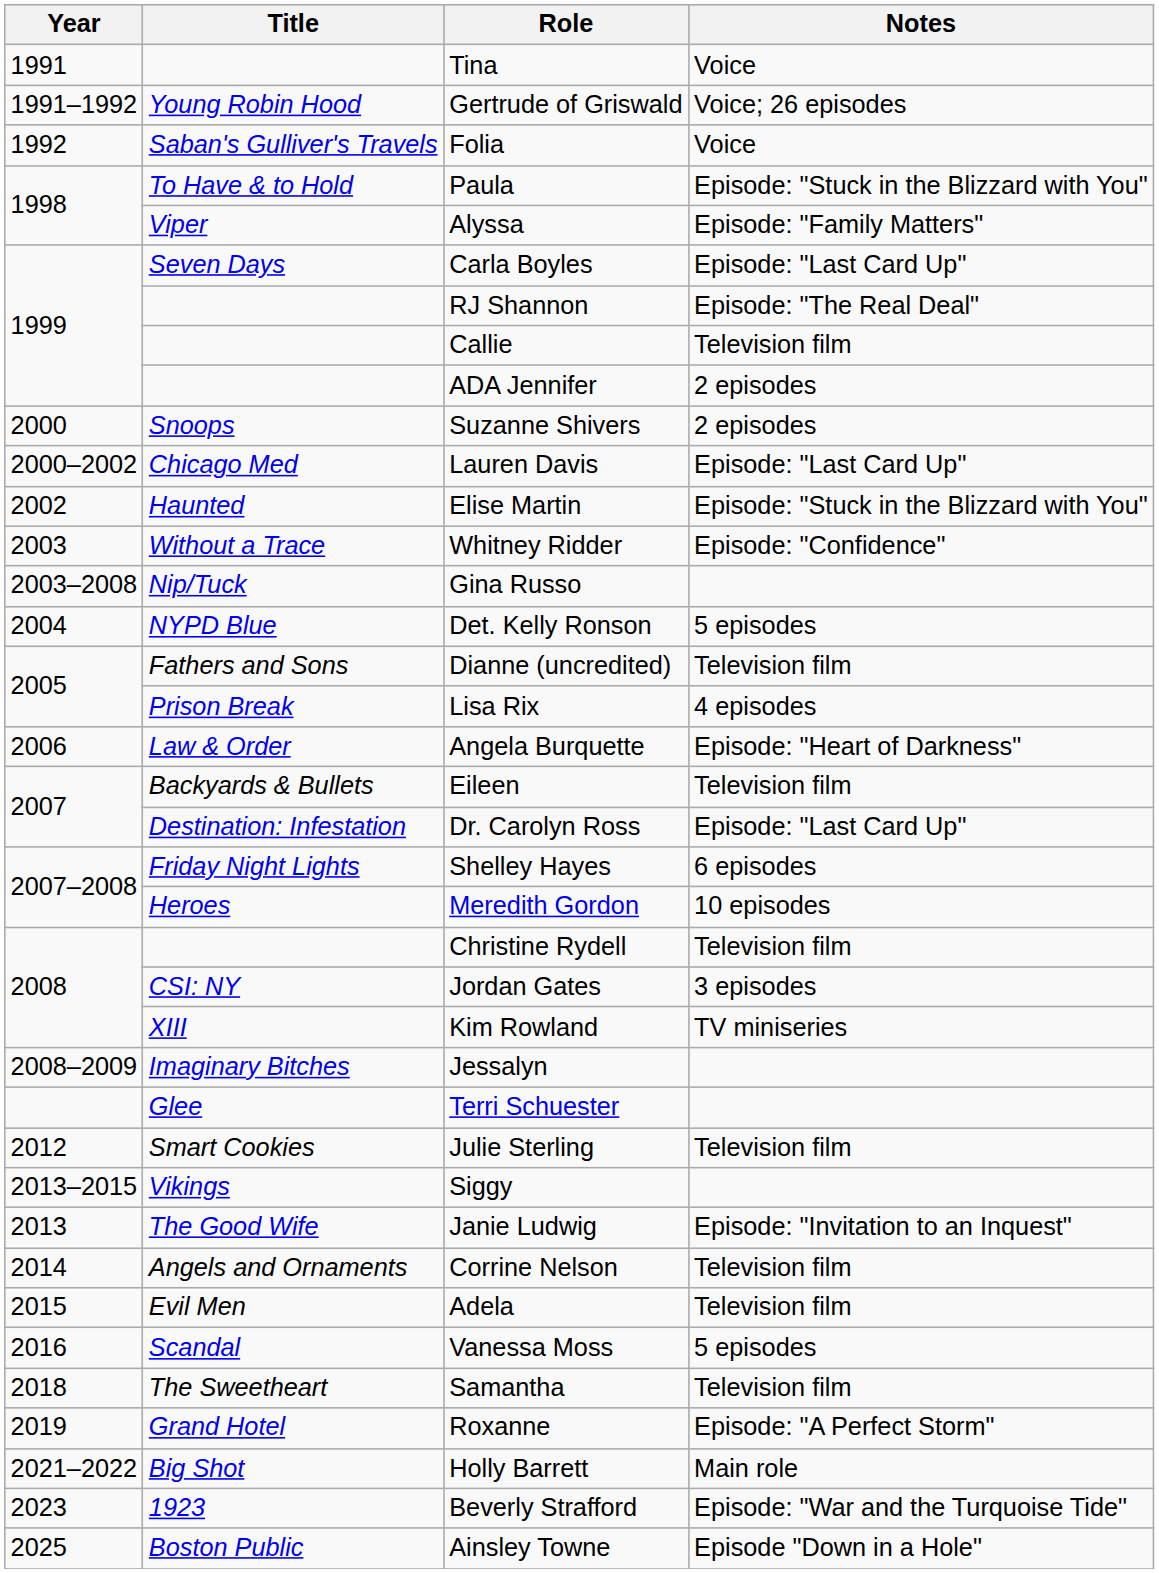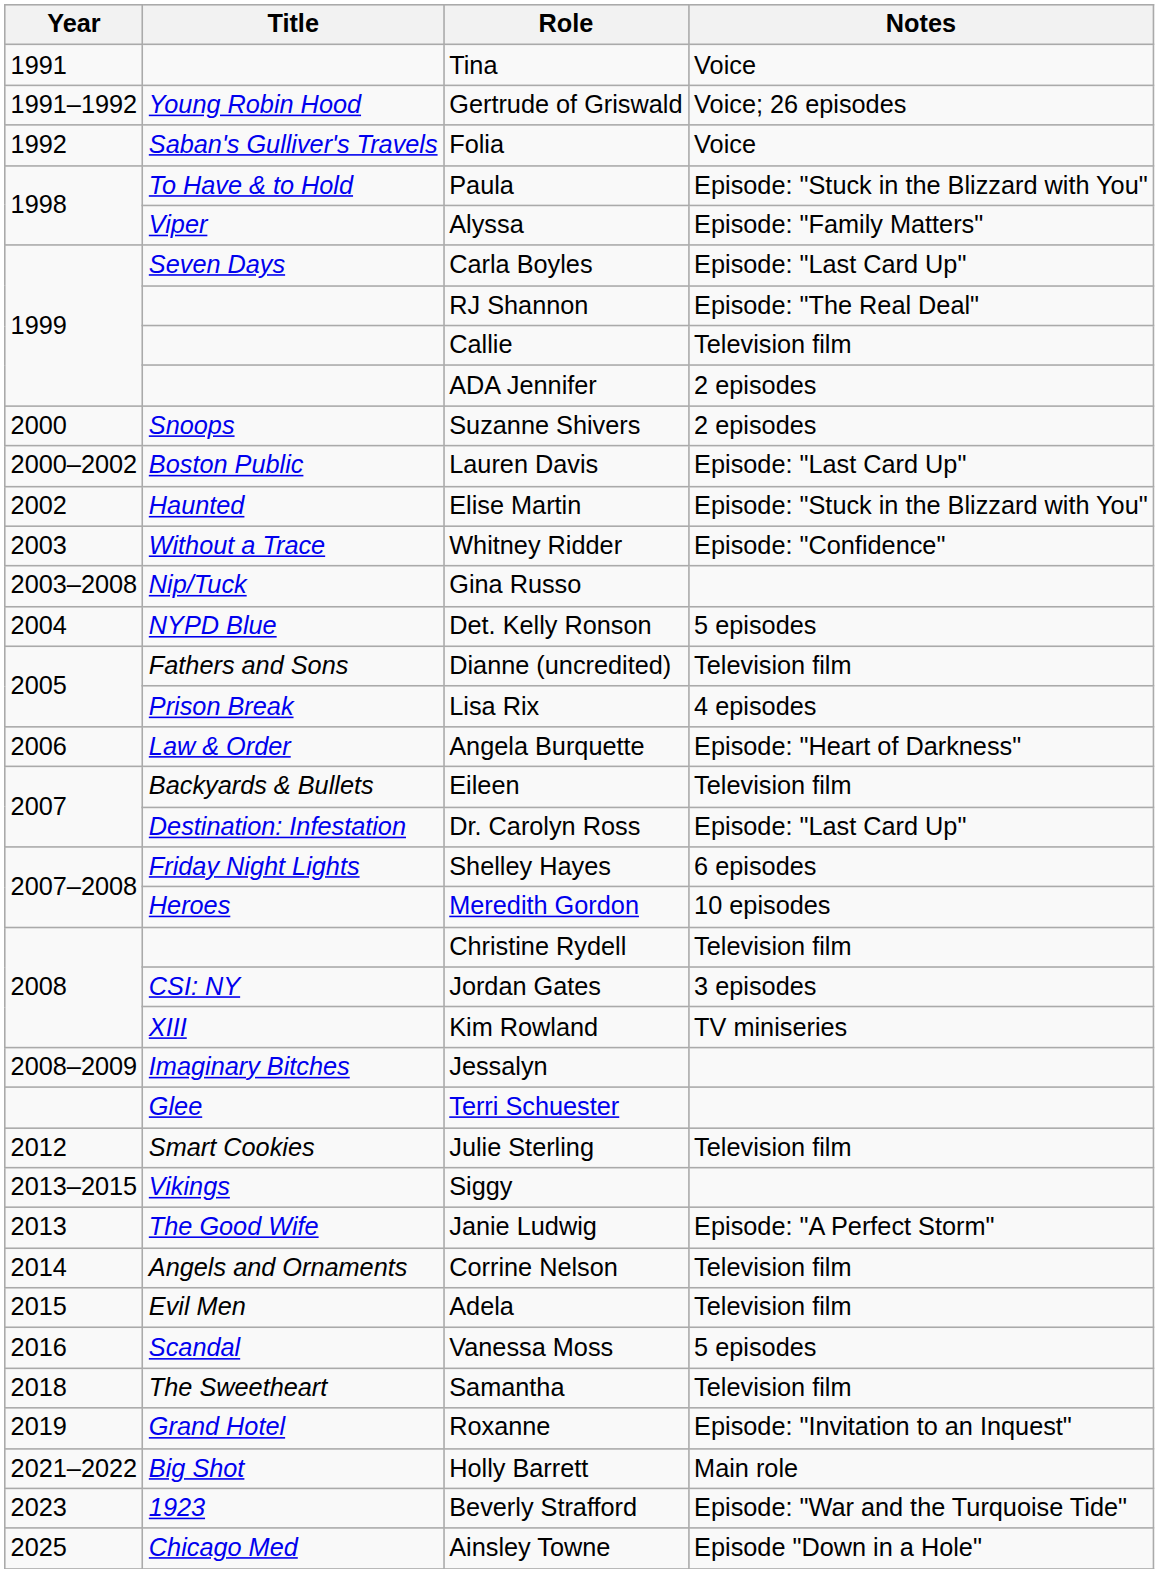 <table class="wikitable sortable">
 <tr>
 <th scope="col">Year</th>
 <th scope="col">Title</th>
 <th scope="col">Role</th>
 <th scope="col" class="unsortable">Notes</th>
 </tr>
 <tr>
 <td>1991</td>
 <td><em></em></td>
 <td>Tina</td>
 <td>Voice</td>
 </tr>
 <tr>
 <td>1991–1992</td>
 <td><em><a href='#'>Young Robin Hood</a></em></td>
 <td>Gertrude of Griswald</td>
 <td>Voice; 26 episodes</td>
 </tr>
 <tr>
 <td>1992</td>
 <td><em><a href='#'>Saban's Gulliver's Travels</a></em></td>
 <td>Folia</td>
 <td>Voice</td>
 </tr>
 <tr>
 <td rowspan="2">1998</td>
 <td><em><a href='#'>To Have & to Hold</a></em></td>
 <td>Paula</td>
 <td>Episode: "Stuck in the Blizzard with You"</td>
 </tr>
 <tr>
 <td><em><a href='#'>Viper</a></em></td>
 <td>Alyssa</td>
 <td>Episode: "Family Matters"</td>
 </tr>
 <tr>
 <td rowspan="4">1999</td>
 <td><em><a href='#'>Seven Days</a></em></td>
 <td>Carla Boyles</td>
 <td>Episode: "Last Card Up"</td>
 </tr>
 <tr>
 <td><em></em></td>
 <td>RJ Shannon</td>
 <td>Episode: "The Real Deal"</td>
 </tr>
 <tr>
 <td><em></em></td>
 <td>Callie</td>
 <td>Television film</td>
 </tr>
 <tr>
 <td><em></em></td>
 <td>ADA Jennifer</td>
 <td>2 episodes</td>
 </tr>
 <tr>
 <td>2000</td>
 <td><em><a href='#'>Snoops</a></em></td>
 <td>Suzanne Shivers</td>
 <td>2 episodes</td>
 </tr>
 <tr>
 <td>2000–2002</td>
-<td><em><a href='#'>Chicago Med</a></em></td>
+<td><em><a href='#'>Boston Public</a></em></td>
 <td>Lauren Davis</td>
 <td>Episode: "Last Card Up"</td>
 </tr>
 <tr>
 <td>2002</td>
 <td><em><a href='#'>Haunted</a></em></td>
 <td>Elise Martin</td>
 <td>Episode: "Stuck in the Blizzard with You"</td>
 </tr>
 <tr>
 <td>2003</td>
 <td><em><a href='#'>Without a Trace</a></em></td>
 <td>Whitney Ridder</td>
 <td>Episode: "Confidence"</td>
 </tr>
 <tr>
 <td>2003–2008</td>
 <td><em><a href='#'>Nip/Tuck</a></em></td>
 <td>Gina Russo</td>
 <td></td>
 </tr>
 <tr>
 <td>2004</td>
 <td><em><a href='#'>NYPD Blue</a></em></td>
 <td>Det. Kelly Ronson</td>
 <td>5 episodes</td>
 </tr>
 <tr>
 <td rowspan="2">2005</td>
 <td><em>Fathers and Sons</em></td>
 <td>Dianne (uncredited)</td>
 <td>Television film</td>
 </tr>
 <tr>
 <td><em><a href='#'>Prison Break</a></em></td>
 <td>Lisa Rix</td>
 <td>4 episodes</td>
 </tr>
 <tr>
 <td>2006</td>
 <td><em><a href='#'>Law & Order</a></em></td>
 <td>Angela Burquette</td>
 <td>Episode: "Heart of Darkness"</td>
 </tr>
 <tr>
 <td rowspan="2">2007</td>
 <td><em>Backyards & Bullets</em></td>
 <td>Eileen</td>
 <td>Television film</td>
 </tr>
 <tr>
 <td><em><a href='#'>Destination: Infestation</a></em></td>
 <td>Dr. Carolyn Ross</td>
 <td>Episode: "Last Card Up"</td>
 </tr>
 <tr>
 <td rowspan="2">2007–2008</td>
 <td><em><a href='#'>Friday Night Lights</a></em></td>
 <td>Shelley Hayes</td>
 <td>6 episodes</td>
 </tr>
 <tr>
 <td><em><a href='#'>Heroes</a></em></td>
 <td><a href='#'>Meredith Gordon</a></td>
 <td>10 episodes</td>
 </tr>
 <tr>
 <td rowspan="3">2008</td>
 <td><em></em></td>
 <td>Christine Rydell</td>
 <td>Television film</td>
 </tr>
 <tr>
 <td><em><a href='#'>CSI: NY</a></em></td>
 <td>Jordan Gates</td>
 <td>3 episodes</td>
 </tr>
 <tr>
 <td><em><a href='#'>XIII</a></em></td>
 <td>Kim Rowland</td>
 <td>TV miniseries</td>
 </tr>
 <tr>
 <td>2008–2009</td>
 <td><em><a href='#'>Imaginary Bitches</a></em></td>
 <td>Jessalyn</td>
 <td></td>
 </tr>
 <tr>
 <td></td>
 <td><em><a href='#'>Glee</a></em></td>
 <td><a href='#'>Terri Schuester</a></td>
 <td></td>
 </tr>
 <tr>
 <td>2012</td>
 <td><em>Smart Cookies</em></td>
 <td>Julie Sterling</td>
 <td>Television film</td>
 </tr>
 <tr>
 <td>2013–2015</td>
 <td><em><a href='#'>Vikings</a></em></td>
 <td>Siggy</td>
 <td></td>
 </tr>
 <tr>
 <td>2013</td>
 <td data-sort-value="Good Wife, The"><em><a href='#'>The Good Wife</a></em></td>
 <td>Janie Ludwig</td>
-<td>Episode: "Invitation to an Inquest"</td>
+<td>Episode: "A Perfect Storm"</td>
 </tr>
 <tr>
 <td>2014</td>
 <td><em>Angels and Ornaments</em></td>
 <td>Corrine Nelson</td>
 <td>Television film</td>
 </tr>
 <tr>
 <td>2015</td>
 <td><em>Evil Men</em></td>
 <td>Adela</td>
 <td>Television film</td>
 </tr>
 <tr>
 <td>2016</td>
 <td><em><a href='#'>Scandal</a></em></td>
 <td>Vanessa Moss</td>
 <td>5 episodes</td>
 </tr>
 <tr>
 <td>2018</td>
 <td data-sort-value="Sweetheart, The"><em>The Sweetheart</em></td>
 <td>Samantha</td>
 <td>Television film</td>
 </tr>
 <tr>
 <td>2019</td>
 <td><em><a href='#'>Grand Hotel</a></em></td>
 <td>Roxanne</td>
-<td>Episode: "A Perfect Storm"</td>
+<td>Episode: "Invitation to an Inquest"</td>
 </tr>
 <tr>
 <td>2021–2022</td>
 <td><em><a href='#'>Big Shot</a></em></td>
 <td>Holly Barrett</td>
 <td>Main role</td>
 </tr>
 <tr>
 <td>2023</td>
 <td><em><a href='#'>1923</a></em></td>
 <td>Beverly Strafford</td>
 <td>Episode: "War and the Turquoise Tide"</td>
 </tr>
 <tr>
 <td>2025</td>
-<td><em><a href='#'>Boston Public</a></em></td>
+<td><em><a href='#'>Chicago Med</a></em></td>
 <td>Ainsley Towne</td>
 <td>Episode "Down in a Hole"</td>
 </tr>
 </table>
